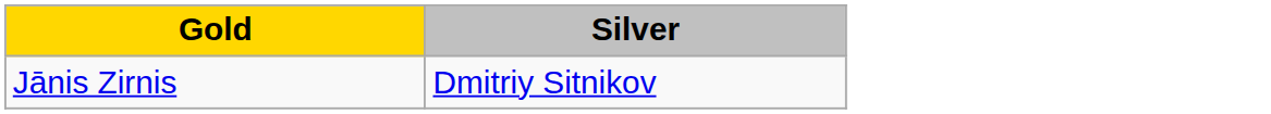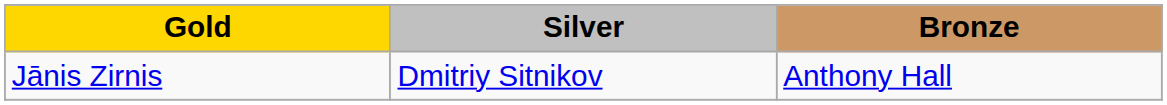 <table class="wikitable" style="text-align:left">
 <tr align="center">
 <td width=200 bgcolor=gold><strong>Gold</strong></td>
 <td width=200 bgcolor=silver><strong>Silver</strong></td>
+<td width=200 bgcolor=CC9966><strong>Bronze</strong></td>
 </tr>
 <tr>
 <td><a href='#'>Jānis Zirnis</a><br><em></em></td>
 <td><a href='#'>Dmitriy Sitnikov</a><br><em></em></td>
+<td><a href='#'>Anthony Hall</a><br><em></em></td>
 </tr>
 </table>
